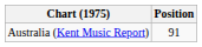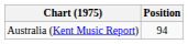 <table class="wikitable">
 <tr>
 <th>Chart (1975)</th>
 <th>Position</th>
 </tr>
 <tr>
 <td>Australia (<a href='#'>Kent Music Report</a>)</td>
-<td align="center">91</td>
+<td align="center">94</td>
 </tr>
 </table>
